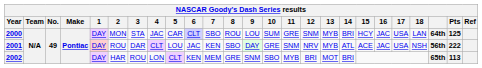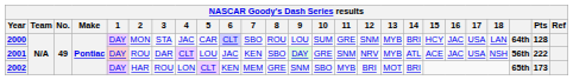 <table class="wikitable" style="text-align:center; font-size:75%">
 <tr>
 <th colspan=32><a href='#'>NASCAR Goody's Dash Series</a> results</th>
 </tr>
 <tr>
 <th>Year</th>
 <th>Team</th>
 <th>No.</th>
 <th>Make</th>
 <th>1</th>
 <th>2</th>
 <th>3</th>
 <th>4</th>
 <th>5</th>
 <th>6</th>
 <th>7</th>
 <th>8</th>
 <th>9</th>
 <th>10</th>
 <th>11</th>
 <th>12</th>
 <th>13</th>
 <th>14</th>
 <th>15</th>
 <th>16</th>
 <th>17</th>
 <th>18</th>
 <th></th>
 <th>Pts</th>
 <th>Ref</th>
 </tr>
 <tr>
 <th><a href='#'>2000</a></th>
 <th rowspan=3>N/A</th>
 <th rowspan=3>49</th>
 <th rowspan=3><a href='#'>Pontiac</a></th>
 <td style="background:#EFCFFF;"><a href='#'>DAY</a><br></td>
 <td><a href='#'>MON</a></td>
 <td><a href='#'>STA</a></td>
 <td><a href='#'>JAC</a></td>
 <td><a href='#'>CAR</a></td>
 <td style="background:#CFCFFF;"><a href='#'>CLT</a><br></td>
 <td><a href='#'>SBO</a></td>
 <td><a href='#'>ROU</a></td>
 <td><a href='#'>LOU</a></td>
 <td><a href='#'>SUM</a></td>
 <td><a href='#'>GRE</a></td>
 <td><a href='#'>SNM</a></td>
 <td><a href='#'>MYB</a></td>
 <td><a href='#'>BRI</a></td>
 <td><a href='#'>HCY</a></td>
 <td><a href='#'>JAC</a></td>
 <td><a href='#'>USA</a></td>
 <td><a href='#'>LAN</a></td>
 <th>64th</th>
-<th>125</th>
+<th>128</th>
 <th></th>
 </tr>
 <tr>
 <th><a href='#'>2001</a></th>
 <td style="background:#FFCFCF;"><a href='#'>DAY</a><br></td>
 <td><a href='#'>ROU</a></td>
 <td><a href='#'>DAR</a></td>
 <td style="background:#EFCFFF;"><a href='#'>CLT</a><br></td>
 <td><a href='#'>LOU</a></td>
 <td><a href='#'>JAC</a></td>
 <td><a href='#'>KEN</a></td>
 <td><a href='#'>SBO</a></td>
 <td style="background:#DFFFDF;"><a href='#'>DAY</a><br></td>
 <td><a href='#'>GRE</a></td>
 <td><a href='#'>SNM</a></td>
 <td><a href='#'>NRV</a></td>
 <td><a href='#'>MYB</a></td>
 <td><a href='#'>ATL</a></td>
 <td><a href='#'>ACE</a></td>
 <td><a href='#'>JAC</a></td>
 <td><a href='#'>USA</a></td>
 <td><a href='#'>NSH</a></td>
 <th>56th</th>
 <th>222</th>
 <th></th>
 </tr>
 <tr>
 <th><a href='#'>2002</a></th>
 <td style="background:#EFCFFF;"><a href='#'>DAY</a><br></td>
 <td><a href='#'>HAR</a></td>
 <td><a href='#'>ROU</a></td>
 <td><a href='#'>LON</a></td>
 <td style="background:#EFCFFF;"><a href='#'>CLT</a><br></td>
 <td><a href='#'>KEN</a></td>
 <td><a href='#'>MEM</a></td>
 <td><a href='#'>GRE</a></td>
 <td><a href='#'>SNM</a></td>
 <td><a href='#'>SBO</a></td>
 <td><a href='#'>MYB</a></td>
 <td><a href='#'>BRI</a></td>
 <td><a href='#'>MOT</a></td>
 <td><a href='#'>BRI</a></td>
 <td colspan=4></td>
 <th>65th</th>
-<th>113</th>
+<th>173</th>
 <th></th>
 </tr>
 </table>
